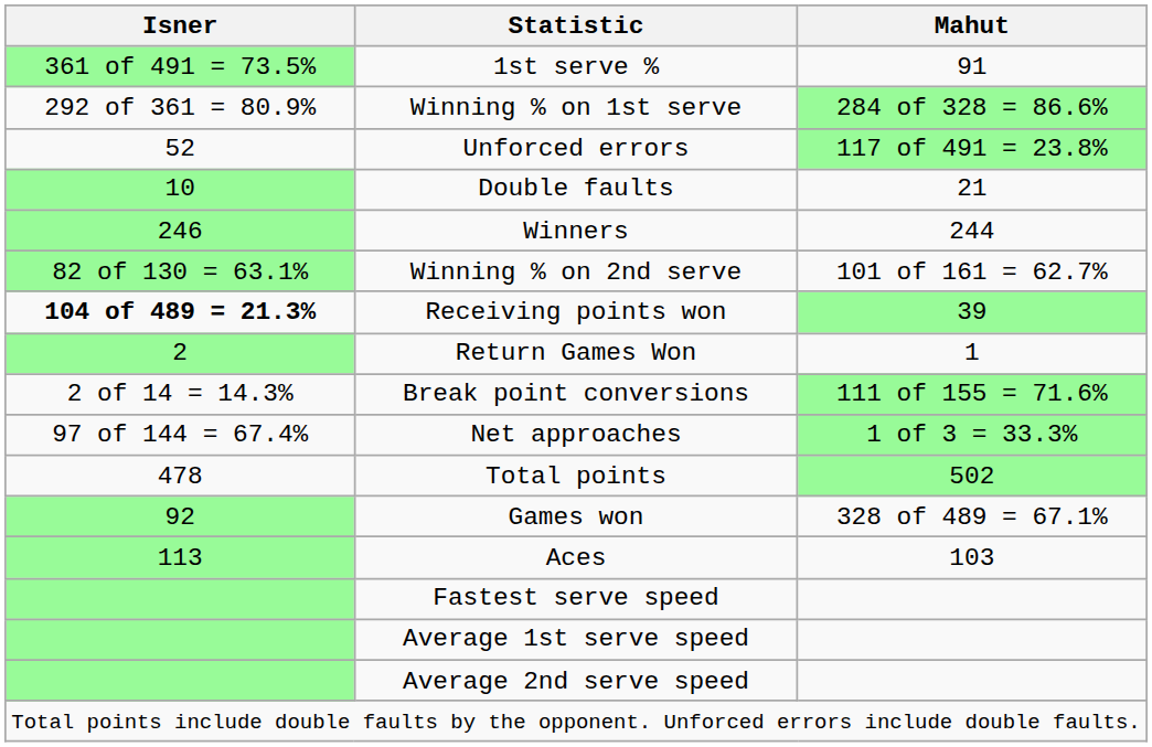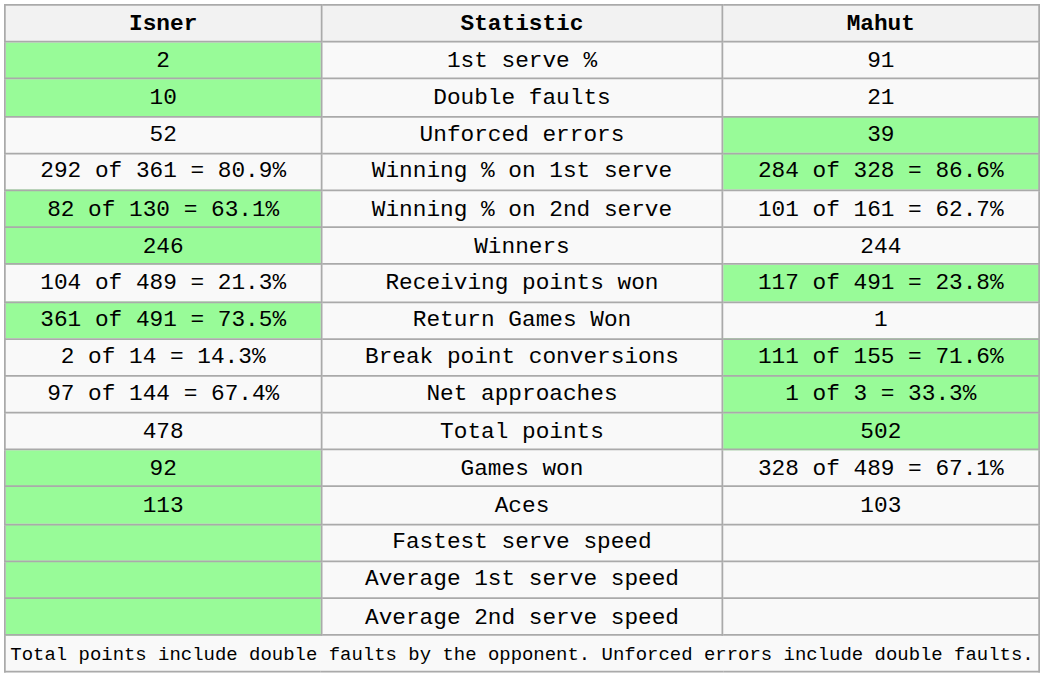 <table class="wikitable" style="text-align:center;">
 <tr>
 <th>Isner</th>
 <th>Statistic</th>
 <th>Mahut</th>
 </tr>
 <tr>
-<td bgcolor=98FB98>361 of 491 = 73.5%</td>
+<td bgcolor=98FB98>2</td>
 <td>1st serve %</td>
 <td>91</td>
+</tr>
+<tr>
+<td bgcolor=98FB98>10</td>
+<td>Double faults</td>
+<td>21</td>
+</tr>
+<tr>
+<td>52</td>
+<td>Unforced errors</td>
+<td bgcolor=98FB98>39</td>
 </tr>
 <tr>
 <td>292 of 361 = 80.9%</td>
 <td>Winning % on 1st serve</td>
 <td bgcolor=98FB98>284 of 328 = 86.6%</td>
 </tr>
 <tr>
-<td>52</td>
-<td>Unforced errors</td>
-<td bgcolor=98FB98>117 of 491 = 23.8%</td>
-</tr>
-<tr>
-<td bgcolor=98FB98>10</td>
-<td>Double faults</td>
-<td>21</td>
+<td bgcolor=98FB98>82 of 130 = 63.1%</td>
+<td>Winning % on 2nd serve</td>
+<td>101 of 161 = 62.7%</td>
 </tr>
 <tr>
 <td bgcolor=98FB98>246</td>
 <td>Winners</td>
 <td>244</td>
 </tr>
 <tr>
-<td bgcolor=98FB98>82 of 130 = 63.1%</td>
-<td>Winning % on 2nd serve</td>
-<td>101 of 161 = 62.7%</td>
+<td>104 of 489 = 21.3%</td>
+<td>Receiving points won</td>
+<td bgcolor=98FB98>117 of 491 = 23.8%</td>
 </tr>
 <tr>
-<td><strong>104 of 489 = 21.3%</strong></td>
-<td>Receiving points won</td>
-<td bgcolor=98FB98>39</td>
-</tr>
-<tr>
-<td bgcolor=98FB98>2</td>
+<td bgcolor=98FB98>361 of 491 = 73.5%</td>
 <td>Return Games Won</td>
 <td>1</td>
 </tr>
 <tr>
 <td>2 of 14 = 14.3%</td>
 <td>Break point conversions</td>
 <td bgcolor=98FB98>111 of 155 = 71.6%</td>
 </tr>
 <tr>
 <td>97 of 144 = 67.4%</td>
 <td>Net approaches</td>
 <td bgcolor=98FB98>1 of 3 = 33.3%</td>
 </tr>
 <tr>
 <td>478</td>
 <td>Total points</td>
 <td bgcolor=98FB98>502</td>
 </tr>
 <tr>
 <td bgcolor=98FB98>92</td>
 <td>Games won</td>
 <td>328 of 489 = 67.1%</td>
 </tr>
 <tr>
 <td bgcolor=98FB98>113</td>
 <td>Aces</td>
 <td>103</td>
 </tr>
 <tr>
 <td bgcolor=98FB98></td>
 <td>Fastest serve speed</td>
 <td></td>
 </tr>
 <tr>
 <td bgcolor=98FB98></td>
 <td>Average 1st serve speed</td>
 <td></td>
 </tr>
 <tr>
 <td bgcolor=98FB98></td>
 <td>Average 2nd serve speed</td>
 <td></td>
 </tr>
 <tr>
 <td colspan="3"><small>Total points include double faults by the opponent. Unforced errors include double faults.</small></td>
 </tr>
 </table>
